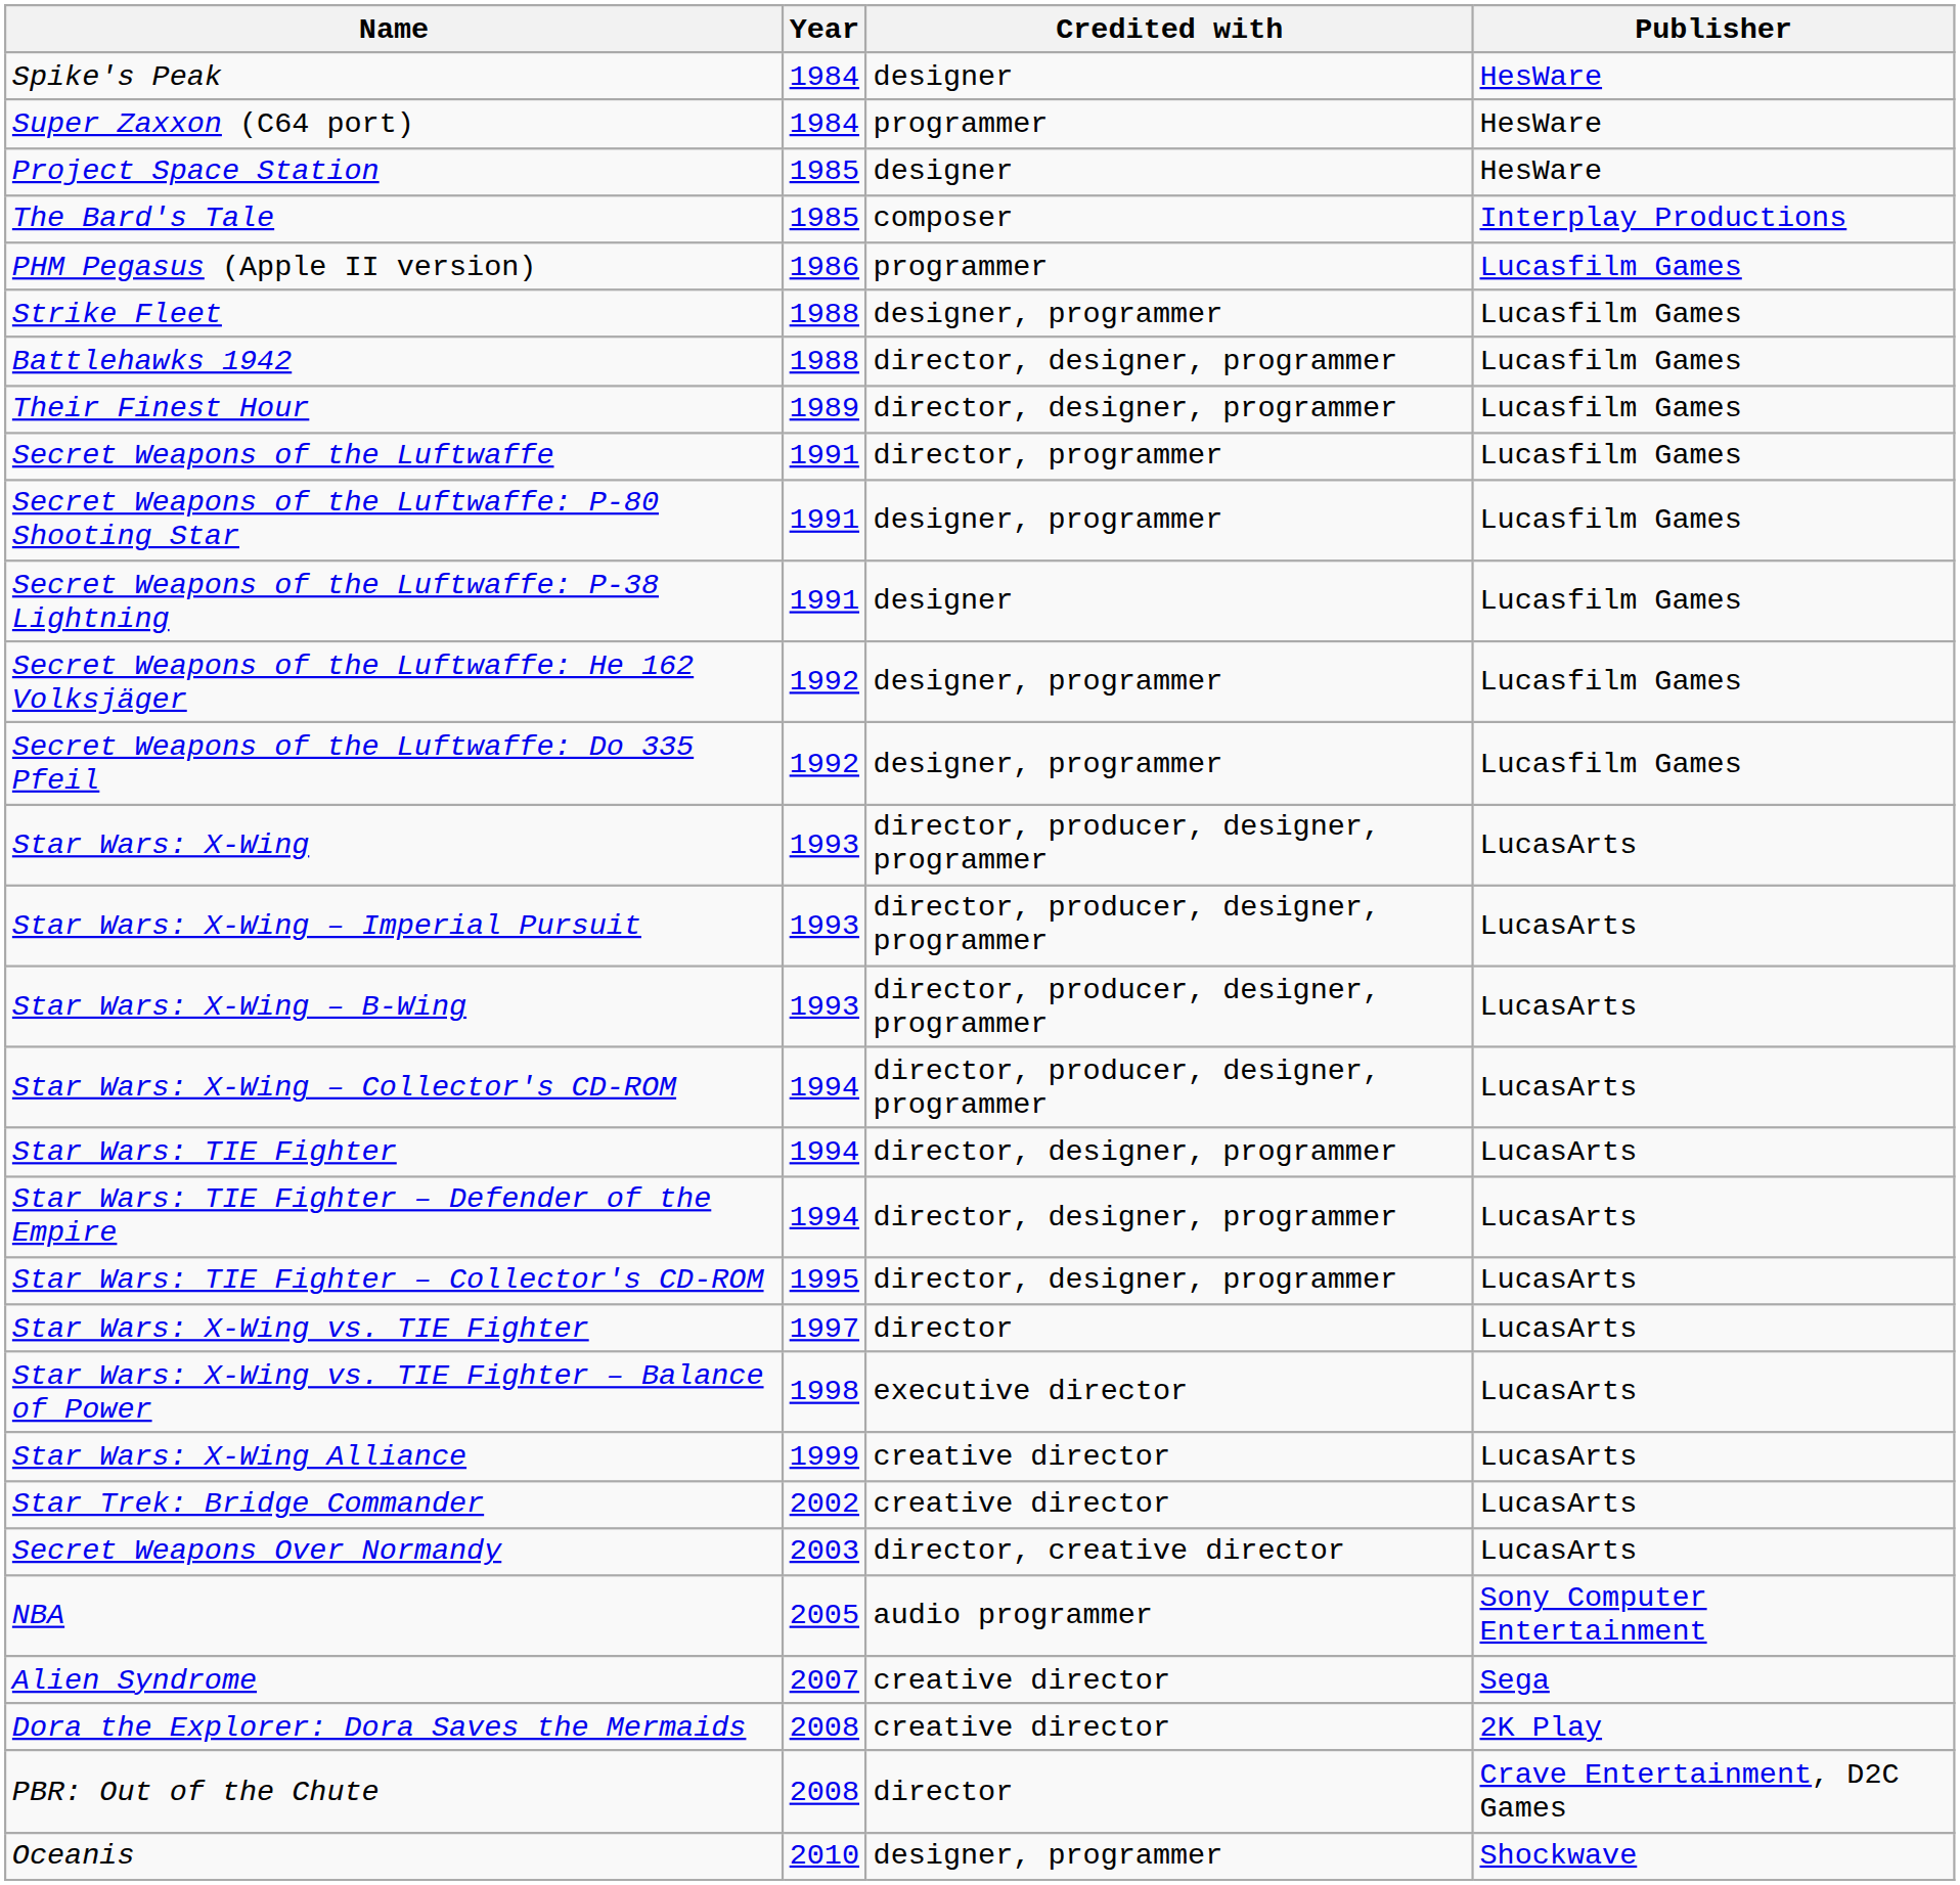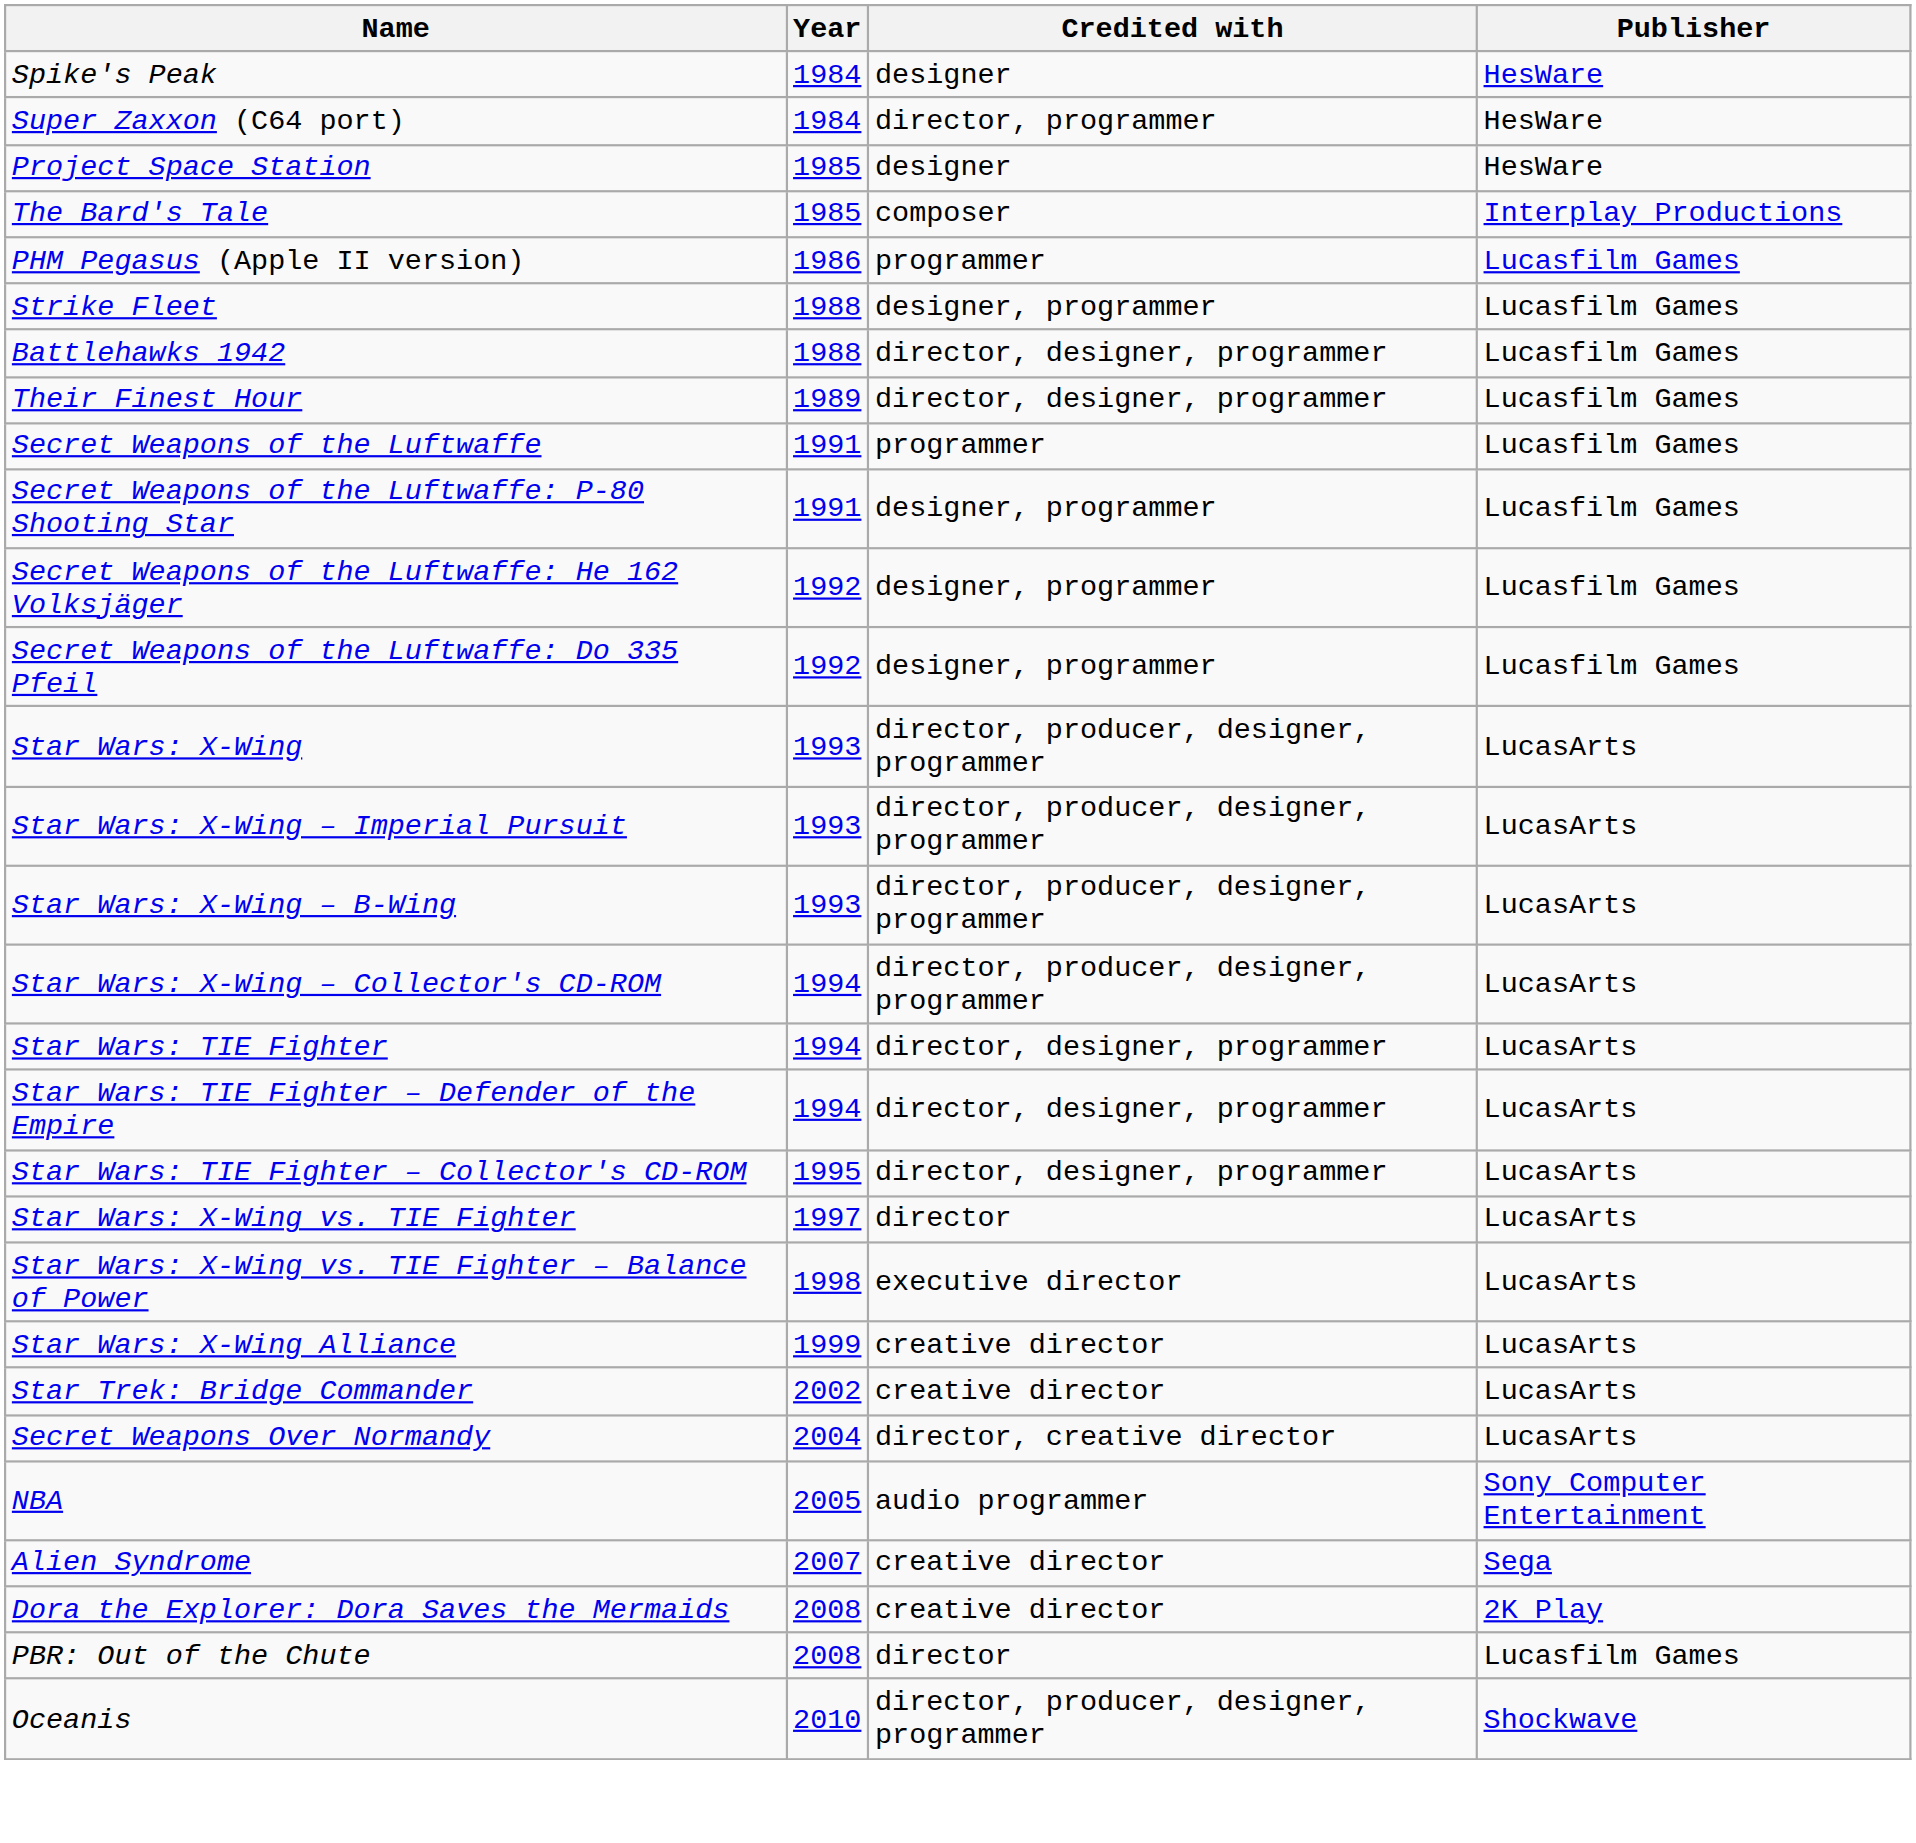 <table class="wikitable sortable" border="1">
 <tr>
 <th scope="col">Name</th>
 <th scope="col">Year</th>
 <th scope="col">Credited with</th>
 <th scope="col">Publisher</th>
 </tr>
 <tr>
 <td><em>Spike's Peak</em></td>
 <td><a href='#'>1984</a></td>
 <td>designer</td>
 <td><a href='#'>HesWare</a></td>
 </tr>
 <tr>
 <td><em><a href='#'>Super Zaxxon</a></em> (C64 port)</td>
 <td><a href='#'>1984</a></td>
-<td>programmer</td>
+<td>director, programmer</td>
 <td>HesWare</td>
 </tr>
 <tr>
 <td><em><a href='#'>Project Space Station</a></em></td>
 <td><a href='#'>1985</a></td>
 <td>designer</td>
 <td>HesWare</td>
 </tr>
 <tr>
 <td><em><a href='#'>The Bard's Tale</a></em></td>
 <td><a href='#'>1985</a></td>
 <td>composer</td>
 <td><a href='#'>Interplay Productions</a></td>
 </tr>
 <tr>
 <td><em><a href='#'>PHM Pegasus</a></em> (Apple II version)</td>
 <td><a href='#'>1986</a></td>
 <td>programmer</td>
 <td><a href='#'>Lucasfilm Games</a></td>
 </tr>
 <tr>
 <td><em><a href='#'>Strike Fleet</a></em></td>
 <td><a href='#'>1988</a></td>
 <td>designer, programmer</td>
 <td>Lucasfilm Games</td>
 </tr>
 <tr>
 <td><em><a href='#'>Battlehawks 1942</a></em></td>
 <td><a href='#'>1988</a></td>
 <td>director, designer, programmer</td>
 <td>Lucasfilm Games</td>
 </tr>
 <tr>
 <td><em><a href='#'>Their Finest Hour</a></em></td>
 <td><a href='#'>1989</a></td>
 <td>director, designer, programmer</td>
 <td>Lucasfilm Games</td>
 </tr>
 <tr>
 <td><em><a href='#'>Secret Weapons of the Luftwaffe</a></em></td>
 <td><a href='#'>1991</a></td>
-<td>director, programmer</td>
+<td>programmer</td>
 <td>Lucasfilm Games</td>
 </tr>
 <tr>
 <td><em><a href='#'>Secret Weapons of the Luftwaffe: P-80 Shooting Star</a></em></td>
 <td><a href='#'>1991</a></td>
 <td>designer, programmer</td>
-<td>Lucasfilm Games</td>
-</tr>
-<tr>
-<td><em><a href='#'>Secret Weapons of the Luftwaffe: P-38 Lightning</a></em></td>
-<td><a href='#'>1991</a></td>
-<td>designer</td>
 <td>Lucasfilm Games</td>
 </tr>
 <tr>
 <td><em><a href='#'>Secret Weapons of the Luftwaffe: He 162 Volksjäger</a></em></td>
 <td><a href='#'>1992</a></td>
 <td>designer, programmer</td>
 <td>Lucasfilm Games</td>
 </tr>
 <tr>
 <td><em><a href='#'>Secret Weapons of the Luftwaffe: Do 335 Pfeil</a></em></td>
 <td><a href='#'>1992</a></td>
 <td>designer, programmer</td>
 <td>Lucasfilm Games</td>
 </tr>
 <tr>
 <td><em><a href='#'>Star Wars: X-Wing</a></em></td>
 <td><a href='#'>1993</a></td>
 <td>director, producer, designer, programmer</td>
 <td>LucasArts</td>
 </tr>
 <tr>
 <td><em><a href='#'>Star Wars: X-Wing – Imperial Pursuit</a></em></td>
 <td><a href='#'>1993</a></td>
 <td>director, producer, designer, programmer</td>
 <td>LucasArts</td>
 </tr>
 <tr>
 <td><em><a href='#'>Star Wars: X-Wing – B-Wing</a></em></td>
 <td><a href='#'>1993</a></td>
 <td>director, producer, designer, programmer</td>
 <td>LucasArts</td>
 </tr>
 <tr>
 <td><em><a href='#'>Star Wars: X-Wing – Collector's CD-ROM</a></em></td>
 <td><a href='#'>1994</a></td>
 <td>director, producer, designer, programmer</td>
 <td>LucasArts</td>
 </tr>
 <tr>
 <td><em><a href='#'>Star Wars: TIE Fighter</a></em></td>
 <td><a href='#'>1994</a></td>
 <td>director, designer, programmer</td>
 <td>LucasArts</td>
 </tr>
 <tr>
 <td><em><a href='#'>Star Wars: TIE Fighter – Defender of the Empire</a></em></td>
 <td><a href='#'>1994</a></td>
 <td>director, designer, programmer</td>
 <td>LucasArts</td>
 </tr>
 <tr>
 <td><em><a href='#'>Star Wars: TIE Fighter – Collector's CD-ROM</a></em></td>
 <td><a href='#'>1995</a></td>
 <td>director, designer, programmer</td>
 <td>LucasArts</td>
 </tr>
 <tr>
 <td><em><a href='#'>Star Wars: X-Wing vs. TIE Fighter</a></em></td>
 <td><a href='#'>1997</a></td>
 <td>director</td>
 <td>LucasArts</td>
 </tr>
 <tr>
 <td><em><a href='#'>Star Wars: X-Wing vs. TIE Fighter – Balance of Power</a></em></td>
 <td><a href='#'>1998</a></td>
 <td>executive director</td>
 <td>LucasArts</td>
 </tr>
 <tr>
 <td><em><a href='#'>Star Wars: X-Wing Alliance</a></em></td>
 <td><a href='#'>1999</a></td>
 <td>creative director</td>
 <td>LucasArts</td>
 </tr>
 <tr>
 <td><em><a href='#'>Star Trek: Bridge Commander</a></em></td>
 <td><a href='#'>2002</a></td>
 <td>creative director</td>
 <td>LucasArts</td>
 </tr>
 <tr>
 <td><em><a href='#'>Secret Weapons Over Normandy</a></em></td>
-<td><a href='#'>2003</a></td>
+<td><a href='#'>2004</a></td>
 <td>director, creative director</td>
 <td>LucasArts</td>
 </tr>
 <tr>
 <td><em><a href='#'>NBA</a></em></td>
 <td><a href='#'>2005</a></td>
 <td>audio programmer</td>
 <td><a href='#'>Sony Computer Entertainment</a></td>
 </tr>
 <tr>
 <td><em><a href='#'>Alien Syndrome</a></em></td>
 <td><a href='#'>2007</a></td>
 <td>creative director</td>
 <td><a href='#'>Sega</a></td>
 </tr>
 <tr>
 <td><em><a href='#'>Dora the Explorer: Dora Saves the Mermaids</a></em></td>
 <td><a href='#'>2008</a></td>
 <td>creative director</td>
 <td><a href='#'>2K Play</a></td>
 </tr>
 <tr>
 <td><em>PBR: Out of the Chute</em></td>
 <td><a href='#'>2008</a></td>
 <td>director</td>
-<td><a href='#'>Crave Entertainment</a>, D2C Games</td>
+<td>Lucasfilm Games</td>
 </tr>
 <tr>
 <td><em>Oceanis</em></td>
 <td><a href='#'>2010</a></td>
-<td>designer, programmer</td>
+<td>director, producer, designer, programmer</td>
 <td><a href='#'>Shockwave</a></td>
 </tr>
 </table>
